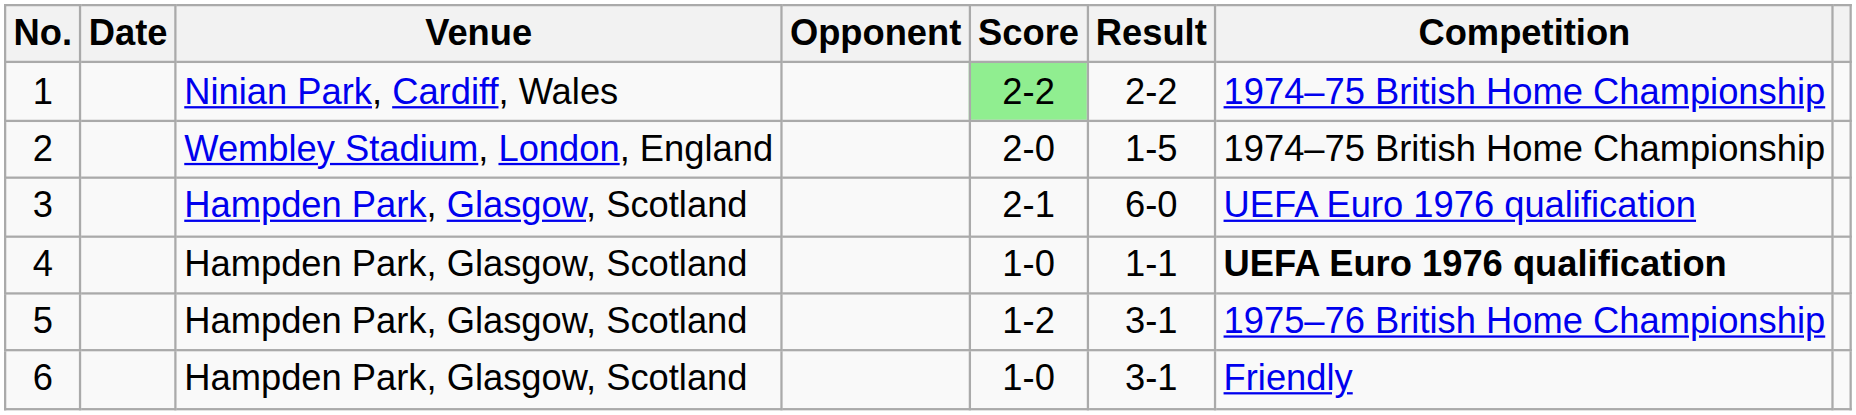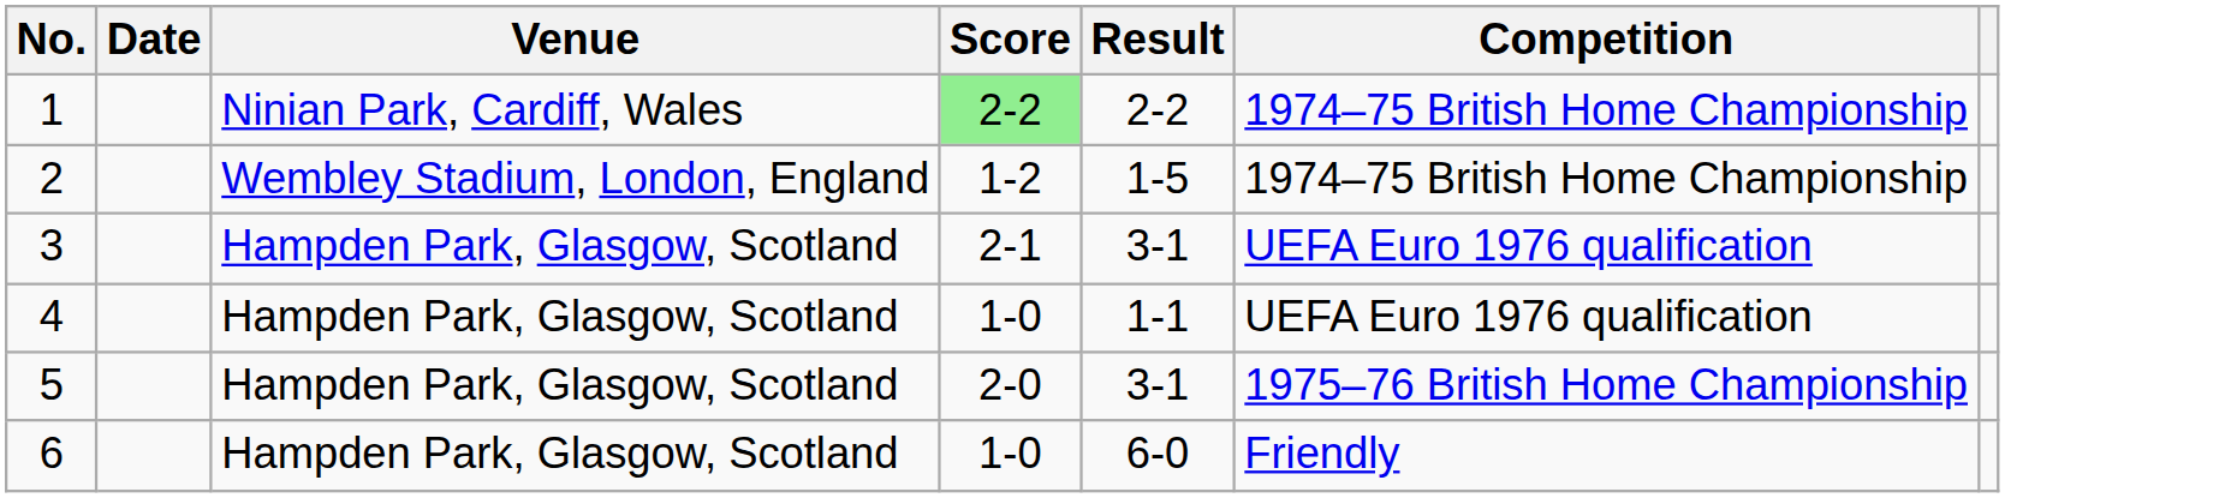 <table class="wikitable sortable">
 <tr>
 <th scope="col">No.</th>
 <th scope="col">Date</th>
 <th scope="col">Venue</th>
-<th scope="col">Opponent</th>
 <th scope="col">Score</th>
 <th scope="col">Result</th>
 <th scope="col">Competition</th>
 <th scope="col" class="unsortable"></th>
 </tr>
 <tr>
 <td style="text-align:center">1</td>
 <td></td>
 <td><a href='#'>Ninian Park</a>, <a href='#'>Cardiff</a>, Wales</td>
-<td></td>
 <td style="background: lightgreen; text-align:center">2-2</td>
 <td style="text-align:center">2-2</td>
 <td><a href='#'>1974–75 British Home Championship</a></td>
 <td></td>
 </tr>
 <tr>
 <td style="text-align:center">2</td>
 <td></td>
 <td><a href='#'>Wembley Stadium</a>, <a href='#'>London</a>, England</td>
-<td></td>
-<td style="text-align:center">2-0</td>
+<td style="text-align:center">1-2</td>
 <td style="text-align:center">1-5</td>
 <td>1974–75 British Home Championship</td>
 <td></td>
 </tr>
 <tr>
 <td style="text-align:center">3</td>
 <td></td>
 <td><a href='#'>Hampden Park</a>, <a href='#'>Glasgow</a>, Scotland</td>
-<td></td>
 <td style="text-align:center">2-1</td>
-<td style="text-align:center">6-0</td>
+<td style="text-align:center">3-1</td>
 <td><a href='#'>UEFA Euro 1976 qualification</a></td>
 <td></td>
 </tr>
 <tr>
 <td style="text-align:center">4</td>
 <td></td>
 <td>Hampden Park, Glasgow, Scotland</td>
-<td></td>
 <td style="text-align:center">1-0</td>
 <td style="text-align:center">1-1</td>
-<td><strong>UEFA Euro 1976 qualification</strong></td>
+<td>UEFA Euro 1976 qualification</td>
 <td></td>
 </tr>
 <tr>
 <td style="text-align:center">5</td>
 <td></td>
 <td>Hampden Park, Glasgow, Scotland</td>
-<td></td>
-<td style="text-align:center">1-2</td>
+<td style="text-align:center">2-0</td>
 <td style="text-align:center">3-1</td>
 <td><a href='#'>1975–76 British Home Championship</a></td>
 <td></td>
 </tr>
 <tr>
 <td style="text-align:center">6</td>
 <td></td>
 <td>Hampden Park, Glasgow, Scotland</td>
-<td></td>
 <td style="text-align:center">1-0</td>
-<td style="text-align:center">3-1</td>
+<td style="text-align:center">6-0</td>
 <td><a href='#'>Friendly</a></td>
 <td></td>
 </tr>
 </table>
